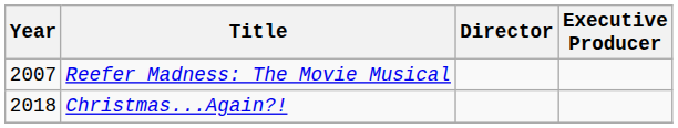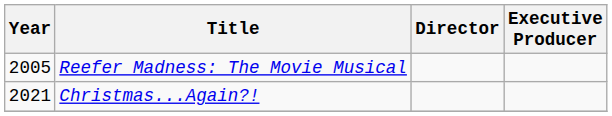 <table class="wikitable">
 <tr>
 <th>Year</th>
 <th>Title</th>
 <th>Director</th>
 <th>Executive<br>Producer</th>
 </tr>
 <tr>
-<td>2007</td>
+<td>2005</td>
 <td><em><a href='#'>Reefer Madness: The Movie Musical</a></em></td>
 <td></td>
 <td></td>
 </tr>
 <tr>
-<td>2018</td>
+<td>2021</td>
 <td><em><a href='#'>Christmas...Again?!</a></em></td>
 <td></td>
 <td></td>
 </tr>
 <tr>
 </tr>
 </table>
